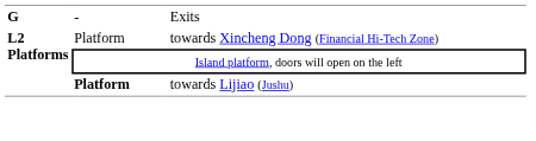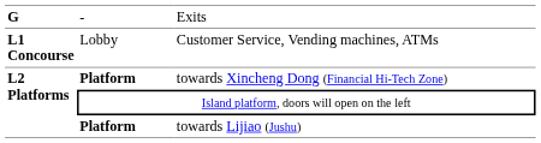 <table table border=0 cellspacing=0 cellpadding=3>
 <tr>
 <td style="border-top:solid 1px gray;" width=50 valign=top><strong>G</strong></td>
 <td style="border-top:solid 1px gray;" width=100 valign=top>-</td>
 <td style="border-top:solid 1px gray;" width=390 valign=top>Exits</td>
 </tr>
 <tr>
+<td style="border-bottom:solid 1px gray; border-top:solid 1px gray;" valign=top width=50><strong>L1<br>Concourse</strong></td>
+<td style="border-bottom:solid 1px gray; border-top:solid 1px gray;" valign=top width=100>Lobby</td>
+<td style="border-bottom:solid 1px gray; border-top:solid 1px gray;" valign=top width=390>Customer Service, Vending machines, ATMs</td>
+</tr>
+<tr>
 <td style="border-bottom:solid 1px gray;" rowspan=4 valign=top><strong>L2<br>Platforms</strong></td>
-<td>Platform </td>
+<td><strong>Platform </strong></td>
 <td>  towards <a href='#'>Xincheng Dong</a> <small>(<a href='#'>Financial Hi-Tech Zone</a>)</small></td>
 </tr>
 <tr>
 <td style="border-right:solid 2px black;border-left:solid 2px black;border-top:solid 2px black;border-bottom:solid 2px black;text-align:center;" colspan=2><small><a href='#'>Island platform</a>, doors will open on the left</small></td>
 </tr>
 <tr>
 <td style="border-bottom:solid 1px gray;"><strong>Platform </strong></td>
 <td style="border-bottom:solid 1px gray;"> towards <a href='#'>Lijiao</a> <small>(<a href='#'>Jushu</a>)</small> </td>
 </tr>
 </table>
